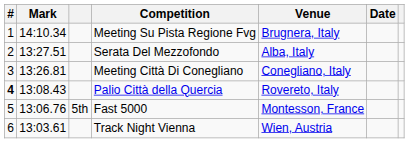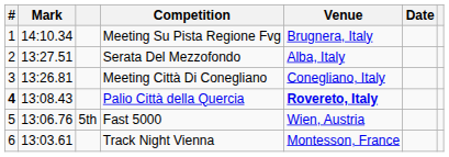 <table class="wikitable sortable">
 <tr>
 <th>#</th>
 <th>Mark</th>
 <th class=unsortable></th>
 <th>Competition</th>
 <th>Venue</th>
 <th>Date</th>
 <th class=unsortable></th>
 </tr>
 <tr>
 <td align=center>1</td>
 <td align=right>14:10.34</td>
 <td></td>
 <td>Meeting Su Pista Regione Fvg</td>
 <td><a href='#'>Brugnera, Italy</a></td>
 <td align=right></td>
 <td></td>
 </tr>
 <tr>
 <td align=center>2</td>
 <td align=right>13:27.51</td>
 <td></td>
 <td>Serata Del Mezzofondo</td>
 <td><a href='#'>Alba, Italy</a></td>
 <td align=right></td>
 <td></td>
 </tr>
 <tr>
 <td align=center>3</td>
 <td align=right>13:26.81</td>
 <td></td>
 <td>Meeting Città Di Conegliano</td>
 <td><a href='#'>Conegliano, Italy</a></td>
 <td align=right></td>
 <td></td>
 </tr>
 <tr>
 <td align=center><strong>4</strong></td>
 <td align=right>13:08.43</td>
 <td></td>
 <td><a href='#'>Palio Città della Quercia</a></td>
-<td><a href='#'>Rovereto, Italy</a></td>
+<td><strong><a href='#'>Rovereto, Italy</a></strong></td>
 <td align=right></td>
 <td></td>
 </tr>
 <tr>
 <td align=center>5</td>
 <td align=right>13:06.76</td>
 <td>5th</td>
 <td>Fast 5000</td>
-<td><a href='#'>Montesson, France</a></td>
+<td><a href='#'>Wien, Austria</a></td>
 <td align=right></td>
 <td></td>
 </tr>
 <tr>
 <td align=center>6</td>
 <td align=right>13:03.61</td>
 <td></td>
 <td>Track Night Vienna</td>
-<td><a href='#'>Wien, Austria</a></td>
+<td><a href='#'>Montesson, France</a></td>
 <td align=right></td>
 <td></td>
 </tr>
 </table>
